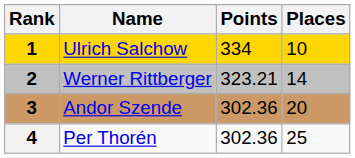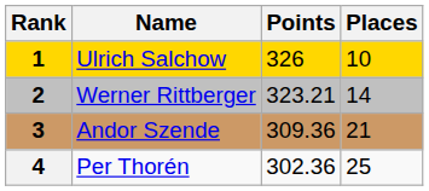 <table class="wikitable">
 <tr>
 <th>Rank</th>
 <th>Name</th>
 <th>Points</th>
 <th>Places</th>
 </tr>
 <tr bgcolor=gold>
 <td align=center><strong>1</strong></td>
 <td> <a href='#'>Ulrich Salchow</a></td>
-<td>334</td>
+<td>326</td>
 <td>10</td>
 </tr>
 <tr bgcolor=silver>
 <td align=center><strong>2</strong></td>
 <td> <a href='#'>Werner Rittberger</a></td>
 <td>323.21</td>
 <td>14</td>
 </tr>
 <tr bgcolor=cc9966>
 <td align=center><strong>3</strong></td>
 <td> <a href='#'>Andor Szende</a></td>
-<td>302.36</td>
-<td>20</td>
+<td>309.36</td>
+<td>21</td>
 </tr>
 <tr>
 <th>4</th>
 <td> <a href='#'>Per Thorén</a></td>
 <td>302.36</td>
 <td>25</td>
 </tr>
 </table>
